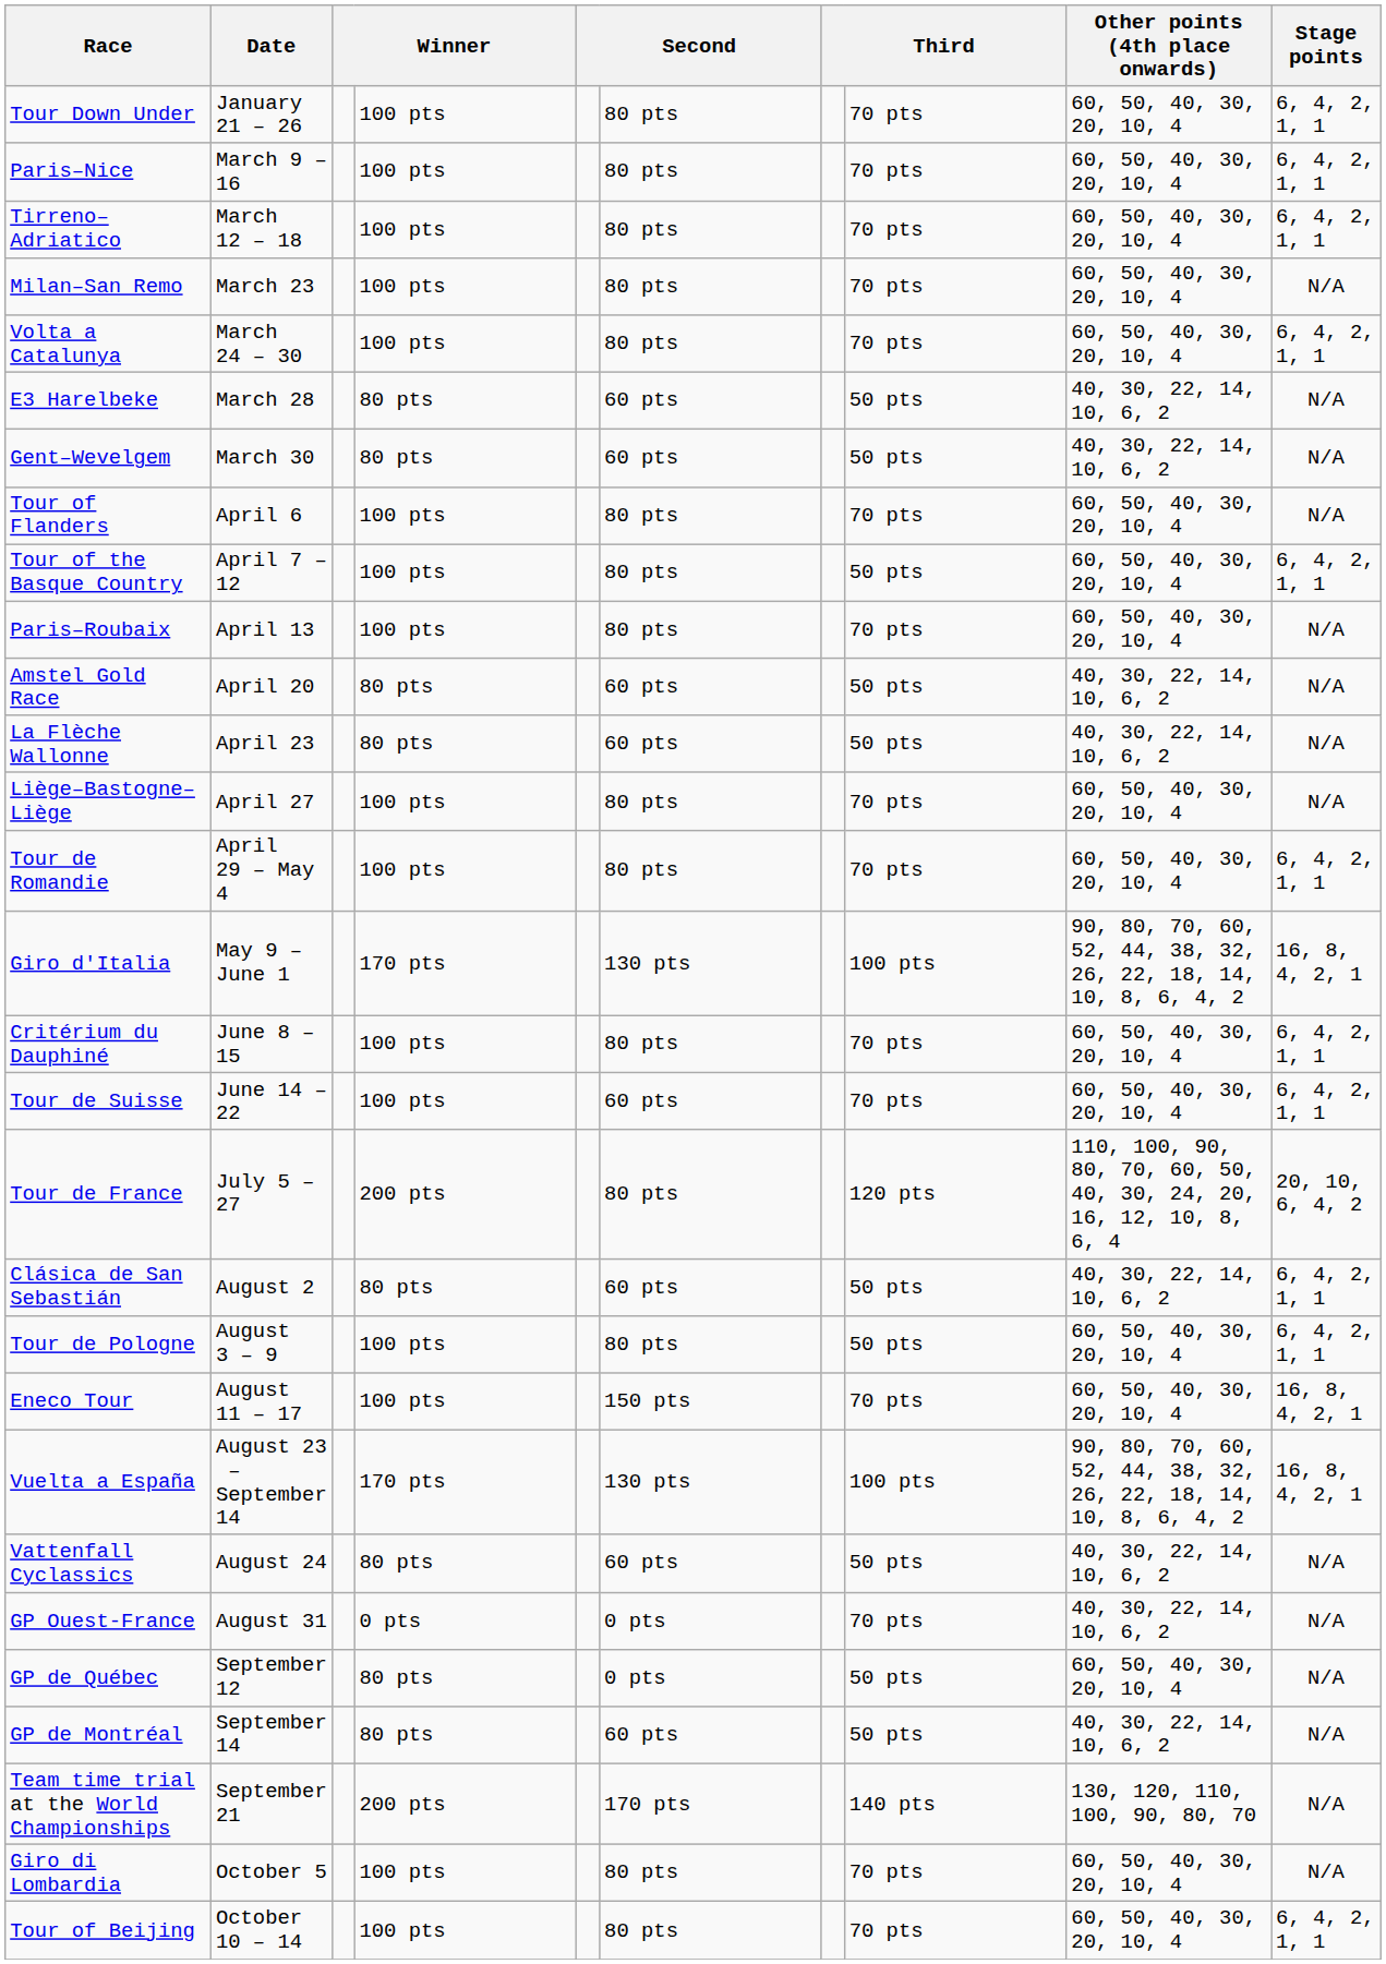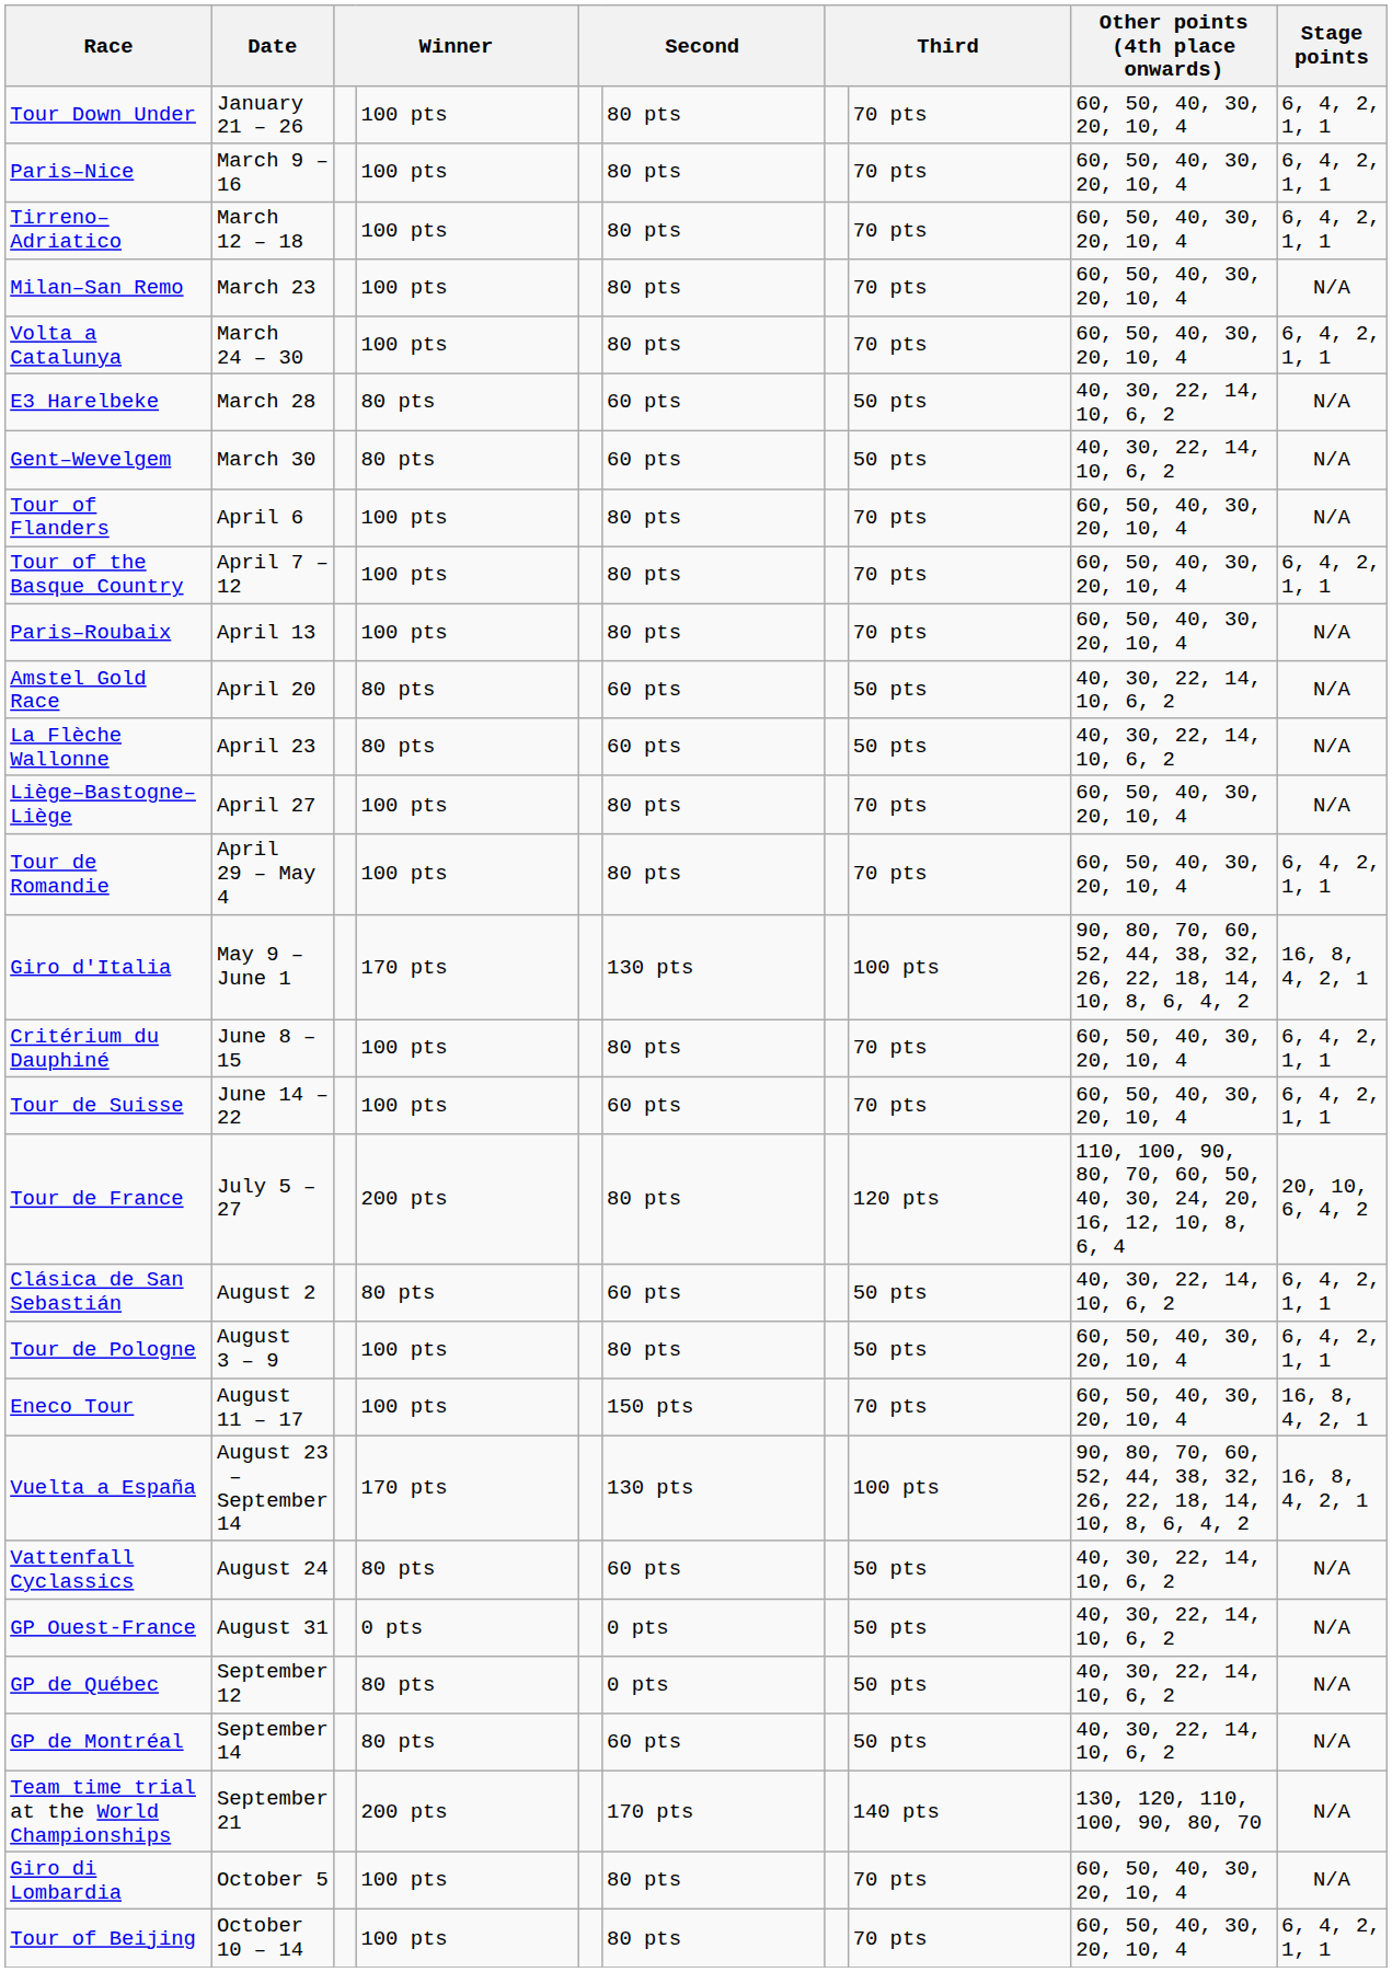 <table class="wikitable">
 <tr>
 <th width=15%>Race</th>
 <th width=8%>Date</th>
 <th style="width:18%;" colspan="2">Winner</th>
 <th style="width:18%;" colspan="2">Second</th>
 <th style="width:18%;" colspan="2">Third</th>
 <th width=15%>Other points<br>(4th place onwards)</th>
 <th width=10%>Stage points</th>
 </tr>
 <tr>
 <td> <a href='#'>Tour Down Under</a></td>
 <td>January 21 – 26</td>
 <td></td>
 <td>100 pts</td>
 <td></td>
 <td>80 pts</td>
 <td></td>
 <td>70 pts</td>
 <td>60, 50, 40, 30, 20, 10, 4</td>
 <td>6, 4, 2, 1, 1</td>
 </tr>
 <tr>
 <td> <a href='#'>Paris–Nice</a></td>
 <td>March 9 – 16</td>
 <td></td>
 <td>100 pts</td>
 <td></td>
 <td>80 pts</td>
 <td></td>
 <td>70 pts</td>
 <td>60, 50, 40, 30, 20, 10, 4</td>
 <td>6, 4, 2, 1, 1</td>
 </tr>
 <tr>
 <td> <a href='#'>Tirreno–Adriatico</a></td>
 <td>March 12 – 18</td>
 <td></td>
 <td>100 pts</td>
 <td></td>
 <td>80 pts</td>
 <td></td>
 <td>70 pts</td>
 <td>60, 50, 40, 30, 20, 10, 4</td>
 <td>6, 4, 2, 1, 1</td>
 </tr>
 <tr>
 <td> <a href='#'>Milan–San Remo</a></td>
 <td>March 23</td>
 <td></td>
 <td>100 pts</td>
 <td></td>
 <td>80 pts</td>
 <td></td>
 <td>70 pts</td>
 <td>60, 50, 40, 30, 20, 10, 4</td>
 <td align=center>N/A</td>
 </tr>
 <tr>
 <td> <a href='#'>Volta a Catalunya</a></td>
 <td>March 24 – 30</td>
 <td></td>
 <td>100 pts</td>
 <td></td>
 <td>80 pts</td>
 <td></td>
 <td>70 pts</td>
 <td>60, 50, 40, 30, 20, 10, 4</td>
 <td>6, 4, 2, 1, 1</td>
 </tr>
 <tr>
 <td> <a href='#'>E3 Harelbeke</a></td>
 <td>March 28</td>
 <td></td>
 <td>80 pts</td>
 <td></td>
 <td>60 pts</td>
 <td></td>
 <td>50 pts</td>
 <td>40, 30, 22, 14, 10, 6, 2</td>
 <td align=center>N/A</td>
 </tr>
 <tr>
 <td> <a href='#'>Gent–Wevelgem</a></td>
 <td>March 30</td>
 <td></td>
 <td>80 pts</td>
 <td></td>
 <td>60 pts</td>
 <td></td>
 <td>50 pts</td>
 <td>40, 30, 22, 14, 10, 6, 2</td>
 <td align=center>N/A</td>
 </tr>
 <tr>
 <td> <a href='#'>Tour of Flanders</a></td>
 <td>April 6</td>
 <td></td>
 <td>100 pts</td>
 <td></td>
 <td>80 pts</td>
 <td></td>
 <td>70 pts</td>
 <td>60, 50, 40, 30, 20, 10, 4</td>
 <td align=center>N/A</td>
 </tr>
 <tr>
 <td> <a href='#'>Tour of the Basque Country</a></td>
 <td>April 7 – 12</td>
 <td></td>
 <td>100 pts</td>
 <td></td>
 <td>80 pts</td>
 <td></td>
-<td>50 pts</td>
+<td>70 pts</td>
 <td>60, 50, 40, 30, 20, 10, 4</td>
 <td>6, 4, 2, 1, 1</td>
 </tr>
 <tr>
 <td> <a href='#'>Paris–Roubaix</a></td>
 <td>April 13</td>
 <td></td>
 <td>100 pts</td>
 <td></td>
 <td>80 pts</td>
 <td></td>
 <td>70 pts</td>
 <td>60, 50, 40, 30, 20, 10, 4</td>
 <td align=center>N/A</td>
 </tr>
 <tr>
 <td> <a href='#'>Amstel Gold Race</a></td>
 <td>April 20</td>
 <td></td>
 <td>80 pts</td>
 <td></td>
 <td>60 pts</td>
 <td></td>
 <td>50 pts</td>
 <td>40, 30, 22, 14, 10, 6, 2</td>
 <td align=center>N/A</td>
 </tr>
 <tr>
 <td> <a href='#'>La Flèche Wallonne</a></td>
 <td>April 23</td>
 <td></td>
 <td>80 pts</td>
 <td></td>
 <td>60 pts</td>
 <td></td>
 <td>50 pts</td>
 <td>40, 30, 22, 14, 10, 6, 2</td>
 <td align=center>N/A</td>
 </tr>
 <tr>
 <td> <a href='#'>Liège–Bastogne–Liège</a></td>
 <td>April 27</td>
 <td></td>
 <td>100 pts</td>
 <td></td>
 <td>80 pts</td>
 <td></td>
 <td>70 pts</td>
 <td>60, 50, 40, 30, 20, 10, 4</td>
 <td align=center>N/A</td>
 </tr>
 <tr>
 <td> <a href='#'>Tour de Romandie</a></td>
 <td>April 29 – May 4</td>
 <td></td>
 <td>100 pts</td>
 <td></td>
 <td>80 pts</td>
 <td></td>
 <td>70 pts</td>
 <td>60, 50, 40, 30, 20, 10, 4</td>
 <td>6, 4, 2, 1, 1</td>
 </tr>
 <tr>
 <td> <a href='#'>Giro d'Italia</a></td>
 <td>May 9 – June 1</td>
 <td></td>
 <td>170 pts</td>
 <td></td>
 <td>130 pts</td>
 <td></td>
 <td>100 pts</td>
 <td>90, 80, 70, 60, 52, 44, 38, 32, 26, 22, 18, 14, 10, 8, 6, 4, 2</td>
 <td>16, 8, 4, 2, 1</td>
 </tr>
 <tr>
 <td> <a href='#'>Critérium du Dauphiné</a></td>
 <td>June 8 – 15</td>
 <td></td>
 <td>100 pts</td>
 <td></td>
 <td>80 pts</td>
 <td></td>
 <td>70 pts</td>
 <td>60, 50, 40, 30, 20, 10, 4</td>
 <td>6, 4, 2, 1, 1</td>
 </tr>
 <tr>
 <td> <a href='#'>Tour de Suisse</a></td>
 <td>June 14 – 22</td>
 <td></td>
 <td>100 pts</td>
 <td></td>
 <td>60 pts</td>
 <td></td>
 <td>70 pts</td>
 <td>60, 50, 40, 30, 20, 10, 4</td>
 <td>6, 4, 2, 1, 1</td>
 </tr>
 <tr>
 <td> <a href='#'>Tour de France</a></td>
 <td>July 5 – 27</td>
 <td></td>
 <td>200 pts</td>
 <td></td>
 <td>80 pts</td>
 <td></td>
 <td>120 pts</td>
 <td>110, 100, 90, 80, 70, 60, 50, 40, 30, 24, 20, 16, 12, 10, 8, 6, 4</td>
 <td>20, 10, 6, 4, 2</td>
 </tr>
 <tr>
 <td> <a href='#'>Clásica de San Sebastián</a></td>
 <td>August 2</td>
 <td></td>
 <td>80 pts</td>
 <td></td>
 <td>60 pts</td>
 <td></td>
 <td>50 pts</td>
 <td>40, 30, 22, 14, 10, 6, 2</td>
 <td>6, 4, 2, 1, 1</td>
 </tr>
 <tr>
 <td> <a href='#'>Tour de Pologne</a></td>
 <td>August 3 – 9</td>
 <td></td>
 <td>100 pts</td>
 <td></td>
 <td>80 pts</td>
 <td></td>
 <td>50 pts</td>
 <td>60, 50, 40, 30, 20, 10, 4</td>
 <td>6, 4, 2, 1, 1</td>
 </tr>
 <tr>
 <td> <a href='#'>Eneco Tour</a></td>
 <td>August 11 – 17</td>
 <td></td>
 <td>100 pts</td>
 <td></td>
 <td>150 pts</td>
 <td></td>
 <td>70 pts</td>
 <td>60, 50, 40, 30, 20, 10, 4</td>
 <td>16, 8, 4, 2, 1</td>
 </tr>
 <tr>
 <td> <a href='#'>Vuelta a España</a></td>
 <td>August 23  – September 14</td>
 <td></td>
 <td>170 pts</td>
 <td></td>
 <td>130 pts</td>
 <td></td>
 <td>100 pts</td>
 <td>90, 80, 70, 60, 52, 44, 38, 32, 26, 22, 18, 14, 10, 8, 6, 4, 2</td>
 <td>16, 8, 4, 2, 1</td>
 </tr>
 <tr>
 <td> <a href='#'>Vattenfall Cyclassics</a></td>
 <td>August 24</td>
 <td></td>
 <td>80 pts</td>
 <td></td>
 <td>60 pts</td>
 <td></td>
 <td>50 pts</td>
 <td>40, 30, 22, 14, 10, 6, 2</td>
 <td align=center>N/A</td>
 </tr>
 <tr>
 <td> <a href='#'>GP Ouest-France</a></td>
 <td>August 31</td>
 <td></td>
 <td>0 pts</td>
 <td></td>
 <td>0 pts</td>
 <td></td>
-<td>70 pts</td>
+<td>50 pts</td>
 <td>40, 30, 22, 14, 10, 6, 2</td>
 <td align=center>N/A</td>
 </tr>
 <tr>
 <td> <a href='#'>GP de Québec</a></td>
 <td>September 12</td>
 <td></td>
 <td>80 pts</td>
 <td></td>
 <td>0 pts</td>
 <td></td>
 <td>50 pts</td>
-<td>60, 50, 40, 30, 20, 10, 4</td>
+<td>40, 30, 22, 14, 10, 6, 2</td>
 <td align=center>N/A</td>
 </tr>
 <tr>
 <td> <a href='#'>GP de Montréal</a></td>
 <td>September 14</td>
 <td></td>
 <td>80 pts</td>
 <td></td>
 <td>60 pts</td>
 <td></td>
 <td>50 pts</td>
 <td>40, 30, 22, 14, 10, 6, 2</td>
 <td align=center>N/A</td>
 </tr>
 <tr>
 <td> <a href='#'>Team time trial</a> at the <a href='#'>World Championships</a></td>
 <td>September 21</td>
 <td></td>
 <td>200 pts</td>
 <td></td>
 <td>170 pts</td>
 <td></td>
 <td>140 pts</td>
 <td>130, 120, 110, 100, 90, 80, 70</td>
 <td align=center>N/A</td>
 </tr>
 <tr>
 <td> <a href='#'>Giro di Lombardia</a></td>
 <td>October 5</td>
 <td></td>
 <td>100 pts</td>
 <td></td>
 <td>80 pts</td>
 <td></td>
 <td>70 pts</td>
 <td>60, 50, 40, 30, 20, 10, 4</td>
 <td align=center>N/A</td>
 </tr>
 <tr>
 <td> <a href='#'>Tour of Beijing</a></td>
 <td>October 10 – 14</td>
 <td></td>
 <td>100 pts</td>
 <td></td>
 <td>80 pts</td>
 <td></td>
 <td>70 pts</td>
 <td>60, 50, 40, 30, 20, 10, 4</td>
 <td>6, 4, 2, 1, 1</td>
 </tr>
 </table>
